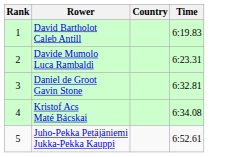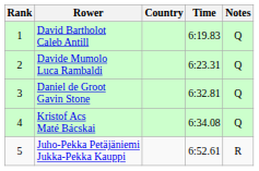 <table class="wikitable" style="text-align:center">
 <tr>
 <th>Rank</th>
 <th>Rower</th>
 <th>Country</th>
 <th>Time</th>
+<th>Notes</th>
 </tr>
 <tr bgcolor=ccffcc>
 <td>1</td>
 <td align="left"><a href='#'>David Bartholot</a><br><a href='#'>Caleb Antill</a></td>
 <td align="left"></td>
 <td>6:19.83</td>
+<td>Q</td>
 </tr>
 <tr bgcolor=ccffcc>
 <td>2</td>
 <td align="left"><a href='#'>Davide Mumolo</a><br><a href='#'>Luca Rambaldi</a></td>
 <td align="left"></td>
 <td>6:23.31</td>
+<td>Q</td>
 </tr>
 <tr bgcolor=ccffcc>
 <td>3</td>
 <td align="left"><a href='#'>Daniel de Groot</a><br><a href='#'>Gavin Stone</a></td>
 <td align="left"></td>
 <td>6:32.81</td>
+<td>Q</td>
 </tr>
 <tr bgcolor=ccffcc>
 <td>4</td>
 <td align="left"><a href='#'>Kristof Acs</a><br><a href='#'>Maté Bácskai</a></td>
 <td align="left"></td>
 <td>6:34.08</td>
+<td>Q</td>
 </tr>
 <tr>
 <td>5</td>
 <td align="left"><a href='#'>Juho-Pekka Petäjäniemi</a><br><a href='#'>Jukka-Pekka Kauppi</a></td>
 <td align="left"></td>
 <td>6:52.61</td>
+<td>R</td>
 </tr>
 </table>
